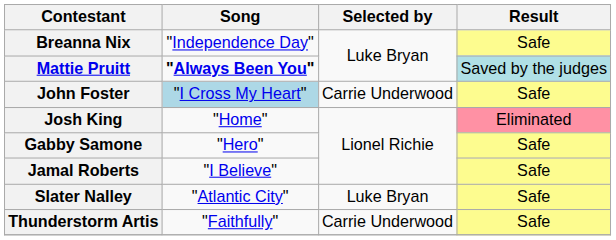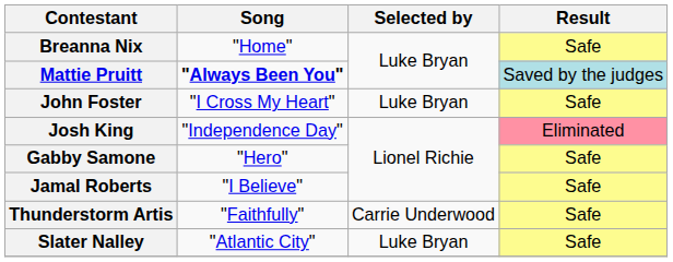 <table class="wikitable unsortable" style="text-align:center;">
 <tr>
 <th scope="col">Contestant</th>
 <th scope="col">Song</th>
 <th scope="col">Selected by</th>
 <th scope="col">Result</th>
 </tr>
 <tr>
 <th scope="row">Breanna Nix</th>
-<td>"<a href='#'>Independence Day</a>"</td>
+<td>"<a href='#'>Home</a>"</td>
 <td rowspan="2">Luke Bryan</td>
 <td style="background:#FDFC8F;">Safe</td>
 </tr>
 <tr>
 <th scope="row"><a href='#'>Mattie Pruitt</a></th>
 <td><strong>"<a href='#'>Always Been You</a>"</strong></td>
 <td style="background:#B0E0E6;">Saved by the judges</td>
 </tr>
 <tr>
 <th scope="row">John Foster</th>
-<td style="background: lightblue;">"<a href='#'>I Cross My Heart</a>"</td>
-<td>Carrie Underwood</td>
+<td>"<a href='#'>I Cross My Heart</a>"</td>
+<td>Luke Bryan</td>
 <td style="background:#FDFC8F;">Safe</td>
 </tr>
 <tr>
 <th scope="row">Josh King</th>
-<td>"<a href='#'>Home</a>"</td>
+<td>"<a href='#'>Independence Day</a>"</td>
 <td rowspan="3">Lionel Richie</td>
 <td style="background:#FF91A4;">Eliminated</td>
 </tr>
 <tr>
 <th scope="row">Gabby Samone</th>
 <td>"<a href='#'>Hero</a>"</td>
 <td style="background:#FDFC8F;">Safe</td>
 </tr>
 <tr>
 <th scope="row">Jamal Roberts</th>
 <td>"<a href='#'>I Believe</a>"</td>
 <td style="background:#FDFC8F;">Safe</td>
 </tr>
 <tr>
+<th scope="row">Thunderstorm Artis</th>
+<td>"<a href='#'>Faithfully</a>"</td>
+<td>Carrie Underwood</td>
+<td style="background:#FDFC8F;">Safe</td>
+</tr>
+<tr>
 <th scope="row">Slater Nalley</th>
 <td>"<a href='#'>Atlantic City</a>"</td>
 <td>Luke Bryan</td>
 <td style="background:#FDFC8F;">Safe</td>
 </tr>
 <tr>
-<th scope="row">Thunderstorm Artis</th>
-<td>"<a href='#'>Faithfully</a>"</td>
-<td>Carrie Underwood</td>
-<td style="background:#FDFC8F;">Safe</td>
-</tr>
-<tr>
 </tr>
 </table>
